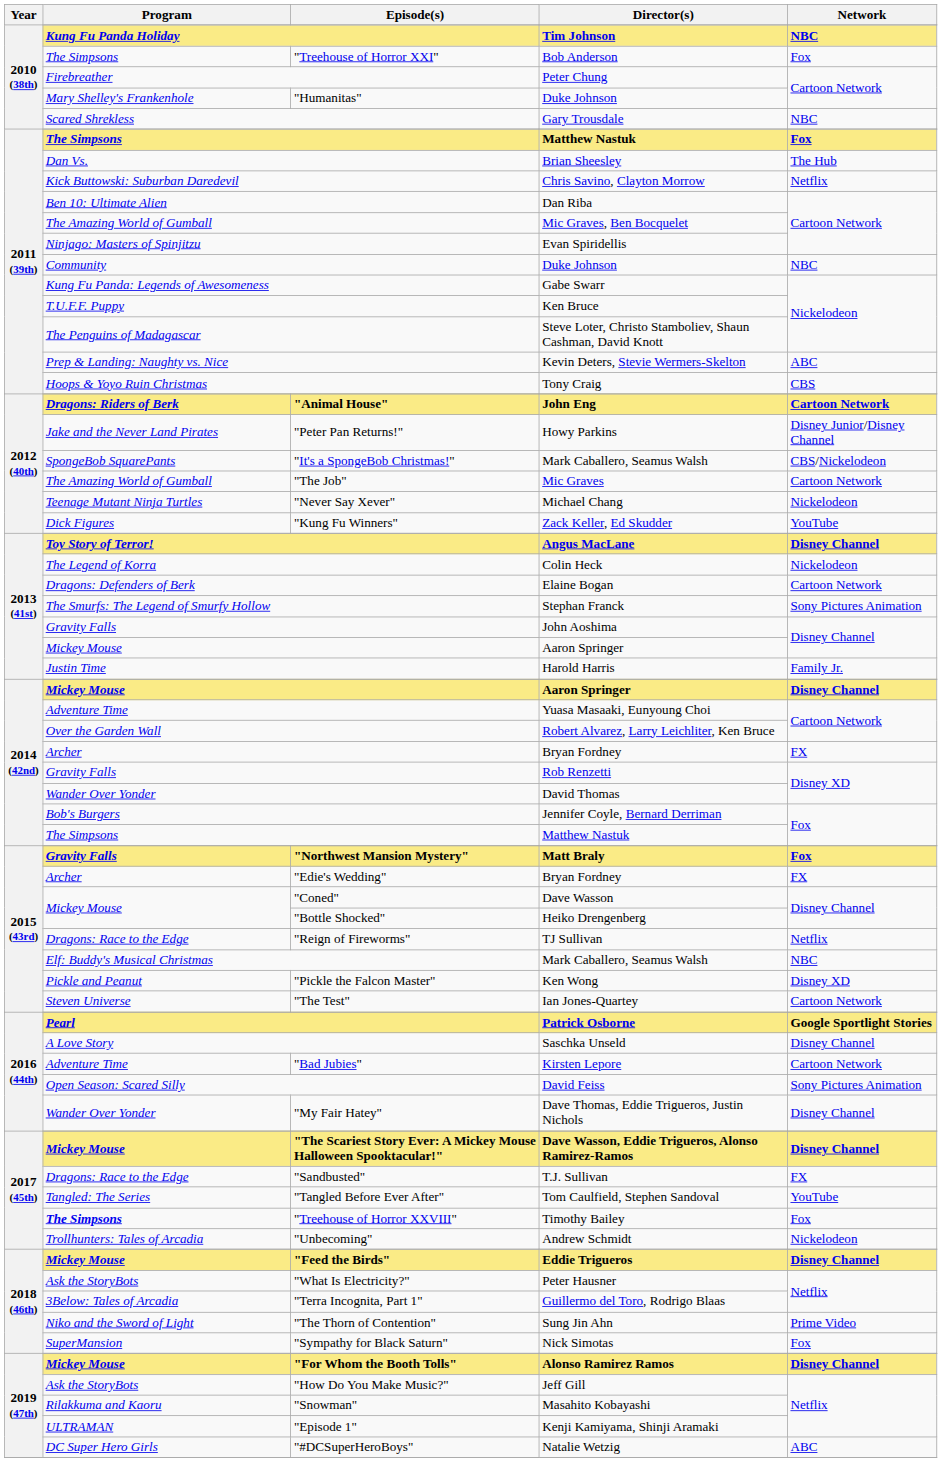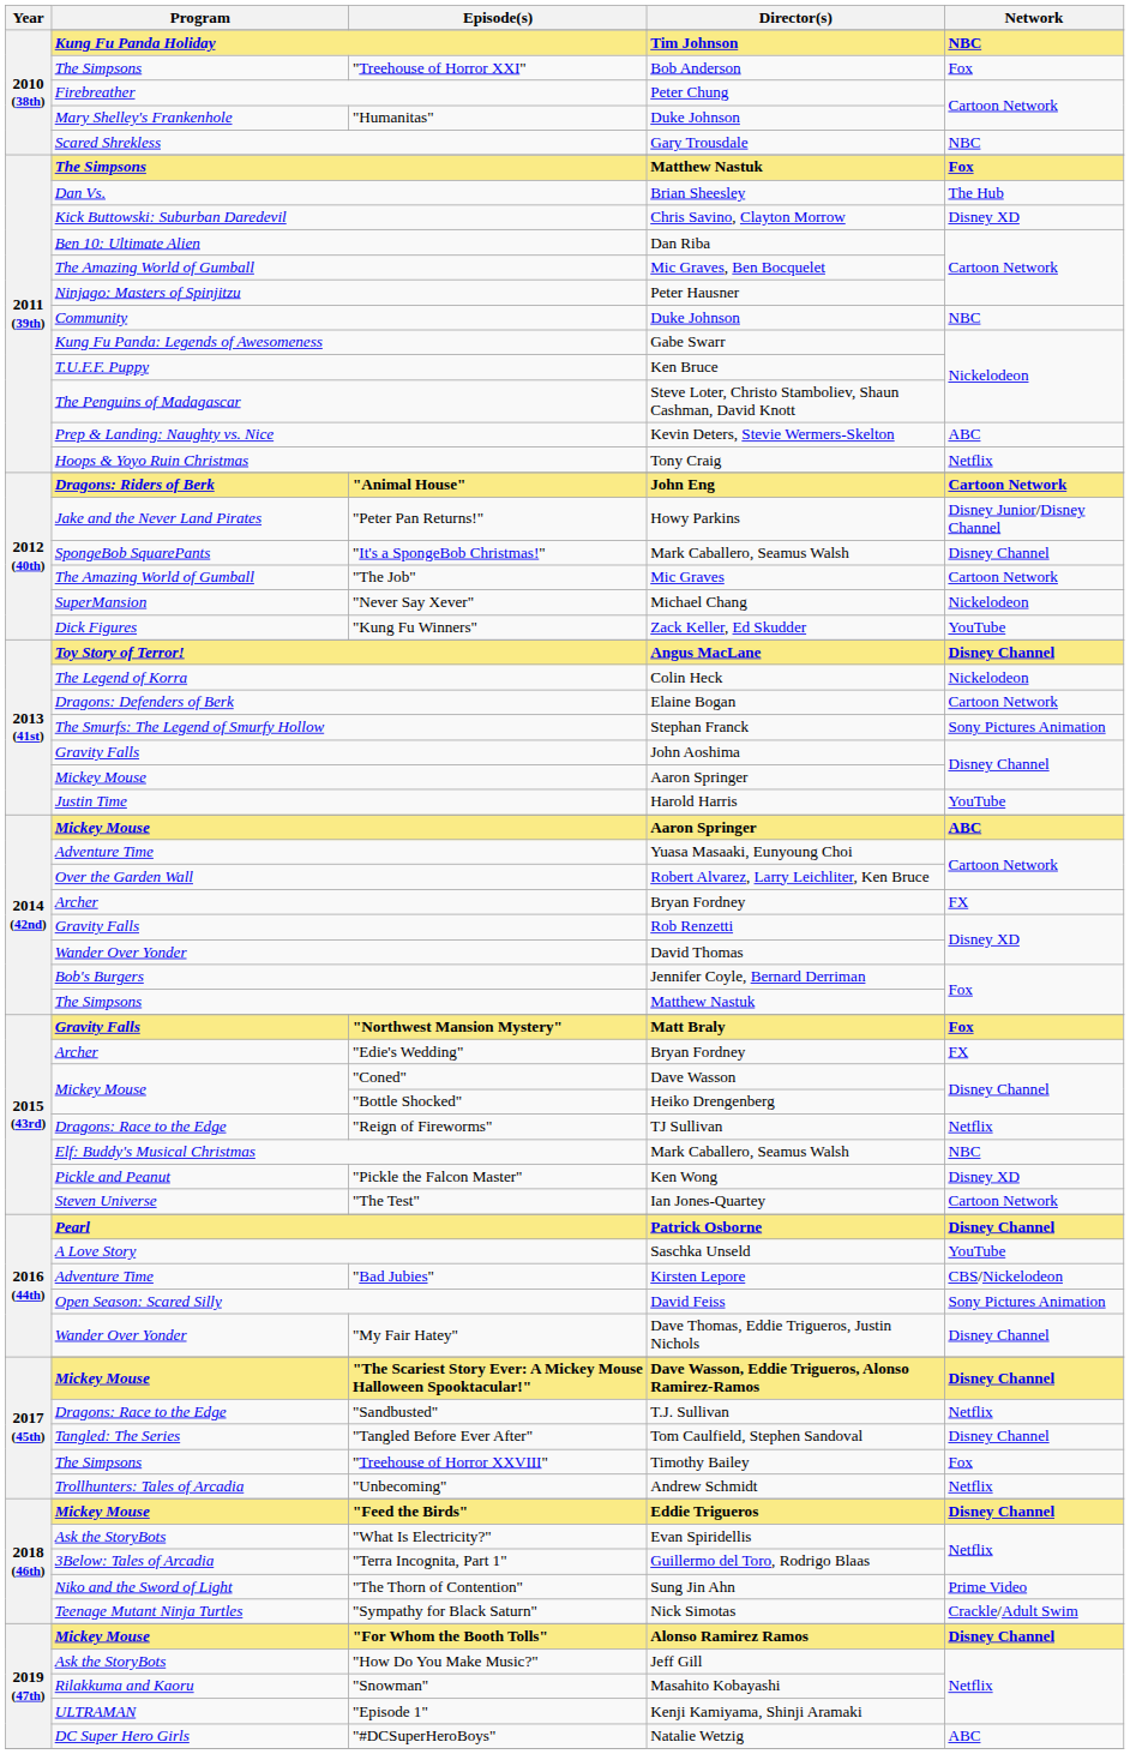 <table class="wikitable" style="width:90%;">
 <tr>
 <th style="width:3%;">Year</th>
 <th style="width:25%;">Program</th>
 <th style="width:25%;">Episode(s)</th>
 <th style="width:25%;">Director(s)</th>
 <th style="width:15%;">Network</th>
 </tr>
 <tr>
 <th rowspan="6" style="text-align:center;">2010 <br><small>(<a href='#'>38th</a>)</small><br></th>
 </tr>
 <tr style="background:#FAEB86;">
 <td colspan="2"><strong><em><a href='#'>Kung Fu Panda Holiday</a></em></strong></td>
 <td><strong><a href='#'>Tim Johnson</a></strong></td>
 <td><strong><a href='#'>NBC</a></strong></td>
 </tr>
 <tr>
 <td><em><a href='#'>The Simpsons</a></em></td>
 <td>"<a href='#'>Treehouse of Horror XXI</a>"</td>
 <td><a href='#'>Bob Anderson</a></td>
 <td><a href='#'>Fox</a></td>
 </tr>
 <tr>
 <td colspan="2"><em><a href='#'>Firebreather</a></em></td>
 <td><a href='#'>Peter Chung</a></td>
 <td rowspan="2"><a href='#'>Cartoon Network</a></td>
 </tr>
 <tr>
 <td><em><a href='#'>Mary Shelley's Frankenhole</a></em></td>
 <td>"Humanitas"</td>
 <td><a href='#'>Duke Johnson</a></td>
 </tr>
 <tr>
 <td colspan="2"><em><a href='#'>Scared Shrekless</a></em></td>
 <td><a href='#'>Gary Trousdale</a></td>
 <td><a href='#'>NBC</a></td>
 </tr>
 <tr>
 <th rowspan="13" style="text-align:center;">2011 <br><small>(<a href='#'>39th</a>)</small><br></th>
 </tr>
 <tr style="background:#FAEB86;">
 <td colspan="2"><strong><em><a href='#'>The Simpsons</a></em></strong></td>
 <td><strong>Matthew Nastuk</strong></td>
 <td><strong><a href='#'>Fox</a></strong></td>
 </tr>
 <tr>
 <td colspan="2"><em><a href='#'>Dan Vs.</a></em></td>
 <td><a href='#'>Brian Sheesley</a></td>
 <td><a href='#'>The Hub</a></td>
 </tr>
 <tr>
 <td colspan="2"><em><a href='#'>Kick Buttowski: Suburban Daredevil</a></em></td>
 <td><a href='#'>Chris Savino</a>, <a href='#'>Clayton Morrow</a></td>
-<td><a href='#'>Netflix</a></td>
+<td><a href='#'>Disney XD</a></td>
 </tr>
 <tr>
 <td colspan="2"><em><a href='#'>Ben 10: Ultimate Alien</a></em></td>
 <td>Dan Riba</td>
 <td rowspan="3"><a href='#'>Cartoon Network</a></td>
 </tr>
 <tr>
 <td colspan="2"><em><a href='#'>The Amazing World of Gumball</a></em></td>
 <td><a href='#'>Mic Graves</a>, <a href='#'>Ben Bocquelet</a></td>
 </tr>
 <tr>
 <td colspan="2"><em><a href='#'>Ninjago: Masters of Spinjitzu</a></em></td>
-<td>Evan Spiridellis</td>
+<td>Peter Hausner</td>
 </tr>
 <tr>
 <td colspan="2"><em><a href='#'>Community</a></em></td>
 <td><a href='#'>Duke Johnson</a></td>
 <td><a href='#'>NBC</a></td>
 </tr>
 <tr>
 <td colspan="2"><em><a href='#'>Kung Fu Panda: Legends of Awesomeness</a></em></td>
 <td>Gabe Swarr</td>
 <td rowspan="3"><a href='#'>Nickelodeon</a></td>
 </tr>
 <tr>
 <td colspan="2"><em><a href='#'>T.U.F.F. Puppy</a></em></td>
 <td>Ken Bruce</td>
 </tr>
 <tr>
 <td colspan="2"><em><a href='#'>The Penguins of Madagascar</a></em></td>
 <td>Steve Loter, Christo Stamboliev, Shaun Cashman, David Knott</td>
 </tr>
 <tr>
 <td colspan="2"><em><a href='#'>Prep & Landing: Naughty vs. Nice</a></em></td>
 <td>Kevin Deters, <a href='#'>Stevie Wermers-Skelton</a></td>
 <td><a href='#'>ABC</a></td>
 </tr>
 <tr>
 <td colspan="2"><em><a href='#'>Hoops & Yoyo Ruin Christmas</a></em></td>
 <td>Tony Craig</td>
-<td><a href='#'>CBS</a></td>
+<td><a href='#'>Netflix</a></td>
 </tr>
 <tr>
 <th rowspan="7" style="text-align:center;">2012 <br><small>(<a href='#'>40th</a>)</small><br></th>
 </tr>
 <tr style="background:#FAEB86;">
 <td><strong><em><a href='#'>Dragons: Riders of Berk</a></em></strong></td>
 <td><strong>"Animal House"</strong></td>
 <td><strong>John Eng</strong></td>
 <td><strong><a href='#'>Cartoon Network</a></strong></td>
 </tr>
 <tr>
 <td><em><a href='#'>Jake and the Never Land Pirates</a></em></td>
 <td>"Peter Pan Returns!"</td>
 <td>Howy Parkins</td>
 <td><a href='#'>Disney Junior</a>/<a href='#'>Disney Channel</a></td>
 </tr>
 <tr>
 <td><em><a href='#'>SpongeBob SquarePants</a></em></td>
 <td>"<a href='#'>It's a SpongeBob Christmas!</a>"</td>
 <td>Mark Caballero, Seamus Walsh</td>
-<td><a href='#'>CBS</a>/<a href='#'>Nickelodeon</a></td>
+<td><a href='#'>Disney Channel</a></td>
 </tr>
 <tr>
 <td><em><a href='#'>The Amazing World of Gumball</a></em></td>
 <td>"The Job"</td>
 <td><a href='#'>Mic Graves</a></td>
 <td><a href='#'>Cartoon Network</a></td>
 </tr>
 <tr>
-<td><em><a href='#'>Teenage Mutant Ninja Turtles</a></em></td>
+<td><em><a href='#'>SuperMansion</a></em></td>
 <td>"Never Say Xever"</td>
 <td>Michael Chang</td>
 <td><a href='#'>Nickelodeon</a></td>
 </tr>
 <tr>
 <td><em><a href='#'>Dick Figures</a></em></td>
 <td>"Kung Fu Winners"</td>
 <td><a href='#'>Zack Keller</a>, <a href='#'>Ed Skudder</a></td>
 <td><a href='#'>YouTube</a></td>
 </tr>
 <tr>
 <th rowspan="8" style="text-align:center;">2013 <br><small>(<a href='#'>41st</a>)</small><br></th>
 </tr>
 <tr style="background:#FAEB86;">
 <td colspan="2"><strong><em><a href='#'>Toy Story of Terror!</a></em></strong></td>
 <td><strong><a href='#'>Angus MacLane</a></strong></td>
 <td><strong><a href='#'>Disney Channel</a></strong></td>
 </tr>
 <tr>
 <td colspan="2"><em><a href='#'>The Legend of Korra</a></em></td>
 <td>Colin Heck</td>
 <td><a href='#'>Nickelodeon</a></td>
 </tr>
 <tr>
 <td colspan="2"><em><a href='#'>Dragons: Defenders of Berk</a></em></td>
 <td>Elaine Bogan</td>
 <td><a href='#'>Cartoon Network</a></td>
 </tr>
 <tr>
 <td colspan="2"><em><a href='#'>The Smurfs: The Legend of Smurfy Hollow</a></em></td>
 <td>Stephan Franck</td>
 <td><a href='#'>Sony Pictures Animation</a></td>
 </tr>
 <tr>
 <td colspan="2"><em><a href='#'>Gravity Falls</a></em></td>
 <td>John Aoshima</td>
 <td rowspan="2"><a href='#'>Disney Channel</a></td>
 </tr>
 <tr>
 <td colspan="2"><em><a href='#'>Mickey Mouse</a></em></td>
 <td>Aaron Springer</td>
 </tr>
 <tr>
 <td colspan="2"><em><a href='#'>Justin Time</a></em></td>
 <td>Harold Harris</td>
-<td><a href='#'>Family Jr.</a></td>
+<td><a href='#'>YouTube</a></td>
 </tr>
 <tr>
 <th rowspan="9" style="text-align:center;">2014 <br><small>(<a href='#'>42nd</a>)</small><br></th>
 </tr>
 <tr style="background:#FAEB86;">
 <td colspan="2"><strong><em><a href='#'>Mickey Mouse</a></em></strong></td>
 <td><strong>Aaron Springer</strong></td>
-<td><strong><a href='#'>Disney Channel</a></strong></td>
+<td><strong><a href='#'>ABC</a></strong></td>
 </tr>
 <tr>
 <td colspan="2"><em><a href='#'>Adventure Time</a></em></td>
 <td>Yuasa Masaaki, Eunyoung Choi</td>
 <td rowspan="2"><a href='#'>Cartoon Network</a></td>
 </tr>
 <tr>
 <td colspan="2"><em><a href='#'>Over the Garden Wall</a></em></td>
 <td><a href='#'>Robert Alvarez</a>, <a href='#'>Larry Leichliter</a>, Ken Bruce</td>
 </tr>
 <tr>
 <td colspan="2"><em><a href='#'>Archer</a></em></td>
 <td>Bryan Fordney</td>
 <td><a href='#'>FX</a></td>
 </tr>
 <tr>
 <td colspan="2"><em><a href='#'>Gravity Falls</a></em></td>
 <td><a href='#'>Rob Renzetti</a></td>
 <td rowspan="2"><a href='#'>Disney XD</a></td>
 </tr>
 <tr>
 <td colspan="2"><em><a href='#'>Wander Over Yonder</a></em></td>
 <td>David Thomas</td>
 </tr>
 <tr>
 <td colspan="2"><em><a href='#'>Bob's Burgers</a></em></td>
 <td>Jennifer Coyle, <a href='#'>Bernard Derriman</a></td>
 <td rowspan="2"><a href='#'>Fox</a></td>
 </tr>
 <tr>
 <td colspan="2"><em><a href='#'>The Simpsons</a></em></td>
 <td><a href='#'>Matthew Nastuk</a></td>
 </tr>
 <tr>
 <th rowspan="9" style="text-align:center;">2015 <br><small>(<a href='#'>43rd</a>)</small><br></th>
 </tr>
 <tr style="background:#FAEB86;">
 <td><strong><em><a href='#'>Gravity Falls</a></em></strong></td>
 <td><strong>"Northwest Mansion Mystery"</strong></td>
 <td><strong>Matt Braly</strong></td>
 <td><strong><a href='#'>Fox</a></strong></td>
 </tr>
 <tr>
 <td><em><a href='#'>Archer</a></em></td>
 <td>"Edie's Wedding"</td>
 <td>Bryan Fordney</td>
 <td><a href='#'>FX</a></td>
 </tr>
 <tr>
 <td rowspan="2"><em><a href='#'>Mickey Mouse</a></em></td>
 <td>"Coned"</td>
 <td>Dave Wasson</td>
 <td rowspan="2"><a href='#'>Disney Channel</a></td>
 </tr>
 <tr>
 <td>"Bottle Shocked"</td>
 <td>Heiko Drengenberg</td>
 </tr>
 <tr>
 <td><em><a href='#'>Dragons: Race to the Edge</a></em></td>
 <td>"Reign of Fireworms"</td>
 <td>TJ Sullivan</td>
 <td><a href='#'>Netflix</a></td>
 </tr>
 <tr>
 <td colspan="2"><em><a href='#'>Elf: Buddy's Musical Christmas</a></em></td>
 <td>Mark Caballero, Seamus Walsh</td>
 <td><a href='#'>NBC</a></td>
 </tr>
 <tr>
 <td><em><a href='#'>Pickle and Peanut</a></em></td>
 <td>"Pickle the Falcon Master"</td>
 <td>Ken Wong</td>
 <td><a href='#'>Disney XD</a></td>
 </tr>
 <tr>
 <td><em><a href='#'>Steven Universe</a></em></td>
 <td>"The Test"</td>
 <td>Ian Jones-Quartey</td>
 <td><a href='#'>Cartoon Network</a></td>
 </tr>
 <tr>
 <th rowspan="6" style="text-align:center;">2016 <br><small>(<a href='#'>44th</a>)</small><br></th>
 </tr>
 <tr style="background:#FAEB86;">
 <td colspan="2"><strong><em><a href='#'>Pearl</a></em></strong></td>
 <td><strong><a href='#'>Patrick Osborne</a></strong></td>
-<td><strong>Google Sportlight Stories</strong></td>
+<td><strong><a href='#'>Disney Channel</a></strong></td>
 </tr>
 <tr>
 <td colspan="2"><em><a href='#'>A Love Story</a></em></td>
 <td>Saschka Unseld</td>
-<td><a href='#'>Disney Channel</a></td>
+<td><a href='#'>YouTube</a></td>
 </tr>
 <tr>
 <td><em><a href='#'>Adventure Time</a></em></td>
 <td>"<a href='#'>Bad Jubies</a>"</td>
 <td><a href='#'>Kirsten Lepore</a></td>
-<td><a href='#'>Cartoon Network</a></td>
+<td><a href='#'>CBS</a>/<a href='#'>Nickelodeon</a></td>
 </tr>
 <tr>
 <td colspan="2"><em><a href='#'>Open Season: Scared Silly</a></em></td>
 <td><a href='#'>David Feiss</a></td>
 <td><a href='#'>Sony Pictures Animation</a></td>
 </tr>
 <tr>
 <td><em><a href='#'>Wander Over Yonder</a></em></td>
 <td>"My Fair Hatey"</td>
 <td>Dave Thomas, Eddie Trigueros, Justin Nichols</td>
 <td><a href='#'>Disney Channel</a></td>
 </tr>
 <tr>
 <th rowspan="6" style="text-align:center;">2017 <br><small>(<a href='#'>45th</a>)</small><br></th>
 </tr>
 <tr style="background:#FAEB86;">
 <td><strong><em><a href='#'>Mickey Mouse</a></em></strong></td>
 <td><strong>"The Scariest Story Ever: A Mickey Mouse Halloween Spooktacular!"</strong></td>
 <td><strong>Dave Wasson, Eddie Trigueros, Alonso Ramirez-Ramos</strong></td>
 <td><strong><a href='#'>Disney Channel</a></strong></td>
 </tr>
 <tr>
 <td><em><a href='#'>Dragons: Race to the Edge</a></em></td>
 <td>"Sandbusted"</td>
 <td>T.J. Sullivan</td>
-<td><a href='#'>FX</a></td>
+<td><a href='#'>Netflix</a></td>
 </tr>
 <tr>
 <td><em><a href='#'>Tangled: The Series</a></em></td>
 <td>"Tangled Before Ever After"</td>
 <td>Tom Caulfield, Stephen Sandoval</td>
-<td><a href='#'>YouTube</a></td>
+<td><a href='#'>Disney Channel</a></td>
 </tr>
 <tr>
-<td><strong><em><a href='#'>The Simpsons</a></em></strong></td>
+<td><em><a href='#'>The Simpsons</a></em></td>
 <td>"<a href='#'>Treehouse of Horror XXVIII</a>"</td>
 <td>Timothy Bailey</td>
 <td><a href='#'>Fox</a></td>
 </tr>
 <tr>
 <td><em><a href='#'>Trollhunters: Tales of Arcadia</a></em></td>
 <td>"Unbecoming"</td>
 <td>Andrew Schmidt</td>
-<td><a href='#'>Nickelodeon</a></td>
+<td><a href='#'>Netflix</a></td>
 </tr>
 <tr>
 <th rowspan="6" style="text-align:center;">2018 <br><small>(<a href='#'>46th</a>)</small><br></th>
 </tr>
 <tr style="background:#FAEB86;">
 <td><strong><em><a href='#'>Mickey Mouse</a></em></strong></td>
 <td><strong>"Feed the Birds"</strong></td>
 <td><strong>Eddie Trigueros</strong></td>
 <td><strong><a href='#'>Disney Channel</a></strong></td>
 </tr>
 <tr>
 <td><em><a href='#'>Ask the StoryBots</a></em></td>
 <td>"What Is Electricity?"</td>
-<td>Peter Hausner</td>
+<td>Evan Spiridellis</td>
 <td rowspan="2"><a href='#'>Netflix</a></td>
 </tr>
 <tr>
 <td><em><a href='#'>3Below: Tales of Arcadia</a></em></td>
 <td>"Terra Incognita, Part 1"</td>
 <td><a href='#'>Guillermo del Toro</a>, Rodrigo Blaas</td>
 </tr>
 <tr>
 <td><em><a href='#'>Niko and the Sword of Light</a></em></td>
 <td>"The Thorn of Contention"</td>
 <td>Sung Jin Ahn</td>
 <td><a href='#'>Prime Video</a></td>
 </tr>
 <tr>
-<td><em><a href='#'>SuperMansion</a></em></td>
+<td><em><a href='#'>Teenage Mutant Ninja Turtles</a></em></td>
 <td>"Sympathy for Black Saturn"</td>
 <td>Nick Simotas</td>
-<td><a href='#'>Fox</a></td>
+<td><a href='#'>Crackle</a>/<a href='#'>Adult Swim</a></td>
 </tr>
 <tr>
 <th rowspan="6" style="text-align:center;">2019 <br><small>(<a href='#'>47th</a>)</small><br></th>
 </tr>
 <tr style="background:#FAEB86;">
 <td><strong><em><a href='#'>Mickey Mouse</a></em></strong></td>
 <td><strong>"For Whom the Booth Tolls"</strong></td>
 <td><strong>Alonso Ramirez Ramos</strong></td>
 <td><strong><a href='#'>Disney Channel</a></strong></td>
 </tr>
 <tr>
 <td><em><a href='#'>Ask the StoryBots</a></em></td>
 <td>"How Do You Make Music?"</td>
 <td>Jeff Gill</td>
 <td rowspan="3"><a href='#'>Netflix</a></td>
 </tr>
 <tr>
 <td><em><a href='#'>Rilakkuma and Kaoru</a></em></td>
 <td>"Snowman"</td>
 <td>Masahito Kobayashi</td>
 </tr>
 <tr>
 <td><em><a href='#'>ULTRAMAN</a></em></td>
 <td>"Episode 1"</td>
 <td>Kenji Kamiyama, Shinji Aramaki</td>
 </tr>
 <tr>
 <td><em><a href='#'>DC Super Hero Girls</a></em></td>
 <td>"#DCSuperHeroBoys"</td>
 <td>Natalie Wetzig</td>
 <td><a href='#'>ABC</a></td>
 </tr>
 <tr>
 </tr>
 </table>
